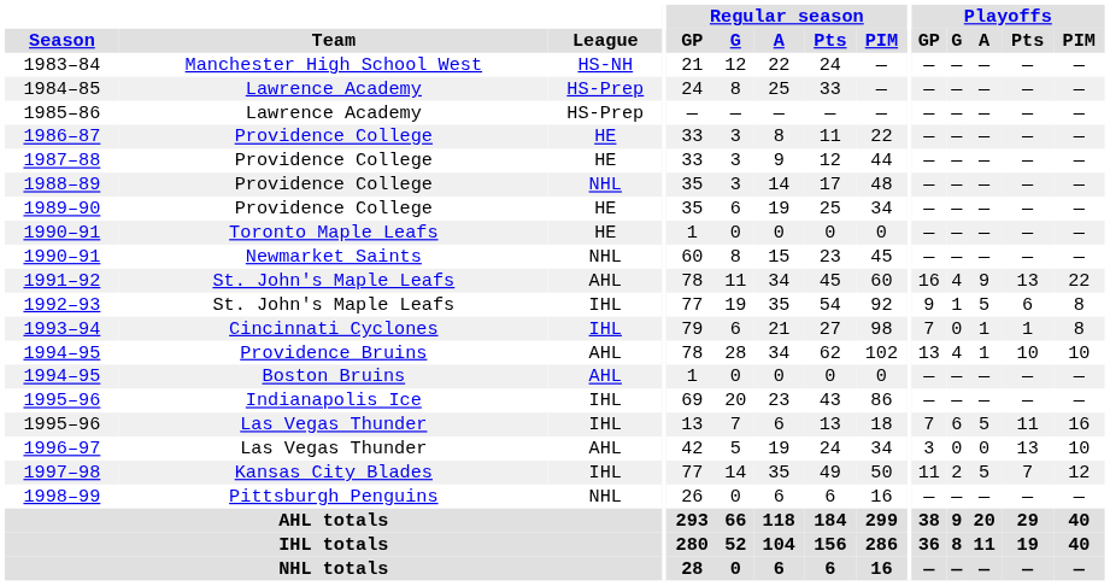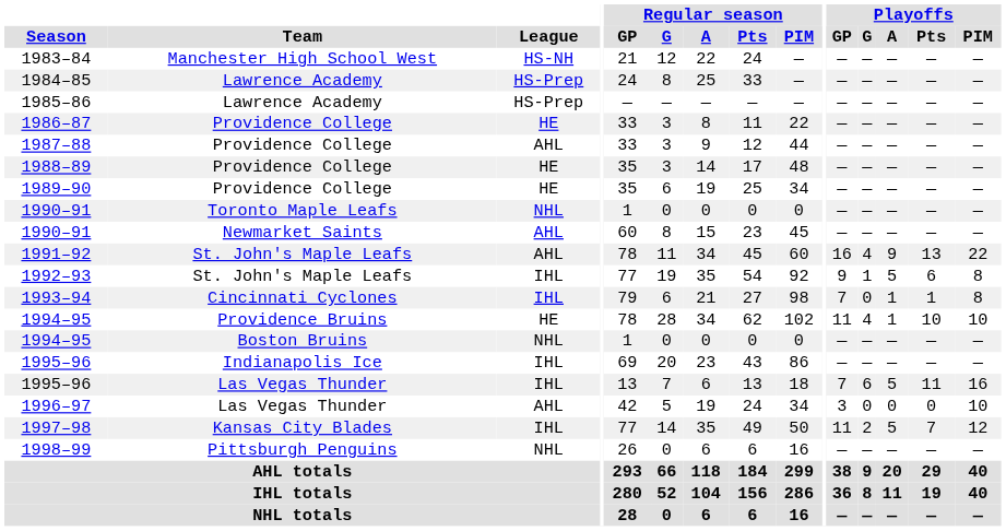 <table border="0" cellpadding="1" cellspacing="0" style="text-align:center; width:60em">
 <tr bgcolor="#e0e0e0">
 <th colspan="3" bgcolor="#ffffff"></th>
 <th rowspan="100" bgcolor="#ffffff"></th>
 <th colspan="5"><a href='#'>Regular season</a></th>
 <th rowspan="100" bgcolor="#ffffff"></th>
 <th colspan="5"><a href='#'>Playoffs</a></th>
 </tr>
 <tr bgcolor="#e0e0e0">
 <th><a href='#'>Season</a></th>
 <th>Team</th>
 <th>League</th>
 <th>GP</th>
 <th><a href='#'>G</a></th>
 <th><a href='#'>A</a></th>
 <th><a href='#'>Pts</a></th>
 <th><a href='#'>PIM</a></th>
 <th>GP</th>
 <th>G</th>
 <th>A</th>
 <th>Pts</th>
 <th>PIM</th>
 </tr>
 <tr>
 <td>1983–84</td>
 <td><a href='#'>Manchester High School West</a></td>
 <td><a href='#'>HS-NH</a></td>
 <td>21</td>
 <td>12</td>
 <td>22</td>
 <td>24</td>
 <td>—</td>
 <td>—</td>
 <td>—</td>
 <td>—</td>
 <td>—</td>
 <td>—</td>
 </tr>
 <tr bgcolor="#f0f0f0">
 <td>1984–85</td>
 <td><a href='#'>Lawrence Academy</a></td>
 <td><a href='#'>HS-Prep</a></td>
 <td>24</td>
 <td>8</td>
 <td>25</td>
 <td>33</td>
 <td>—</td>
 <td>—</td>
 <td>—</td>
 <td>—</td>
 <td>—</td>
 <td>—</td>
 </tr>
 <tr>
 <td>1985–86</td>
 <td>Lawrence Academy</td>
 <td>HS-Prep</td>
 <td>—</td>
 <td>—</td>
 <td>—</td>
 <td>—</td>
 <td>—</td>
 <td>—</td>
 <td>—</td>
 <td>—</td>
 <td>—</td>
 <td>—</td>
 </tr>
 <tr bgcolor="#f0f0f0">
 <td><a href='#'>1986–87</a></td>
 <td><a href='#'>Providence College</a></td>
 <td><a href='#'>HE</a></td>
 <td>33</td>
 <td>3</td>
 <td>8</td>
 <td>11</td>
 <td>22</td>
 <td>—</td>
 <td>—</td>
 <td>—</td>
 <td>—</td>
 <td>—</td>
 </tr>
 <tr>
 <td><a href='#'>1987–88</a></td>
 <td>Providence College</td>
-<td>HE</td>
+<td>AHL</td>
 <td>33</td>
 <td>3</td>
 <td>9</td>
 <td>12</td>
 <td>44</td>
 <td>—</td>
 <td>—</td>
 <td>—</td>
 <td>—</td>
 <td>—</td>
 </tr>
 <tr bgcolor="#f0f0f0">
 <td><a href='#'>1988–89</a></td>
 <td>Providence College</td>
-<td><a href='#'>NHL</a></td>
+<td>HE</td>
 <td>35</td>
 <td>3</td>
 <td>14</td>
 <td>17</td>
 <td>48</td>
 <td>—</td>
 <td>—</td>
 <td>—</td>
 <td>—</td>
 <td>—</td>
 </tr>
 <tr>
 <td><a href='#'>1989–90</a></td>
 <td>Providence College</td>
 <td>HE</td>
 <td>35</td>
 <td>6</td>
 <td>19</td>
 <td>25</td>
 <td>34</td>
 <td>—</td>
 <td>—</td>
 <td>—</td>
 <td>—</td>
 <td>—</td>
 </tr>
 <tr bgcolor="#f0f0f0">
 <td><a href='#'>1990–91</a></td>
 <td><a href='#'>Toronto Maple Leafs</a></td>
-<td>HE</td>
+<td><a href='#'>NHL</a></td>
 <td>1</td>
 <td>0</td>
 <td>0</td>
 <td>0</td>
 <td>0</td>
 <td>—</td>
 <td>—</td>
 <td>—</td>
 <td>—</td>
 <td>—</td>
 </tr>
 <tr>
 <td><a href='#'>1990–91</a></td>
 <td><a href='#'>Newmarket Saints</a></td>
-<td>NHL</td>
+<td><a href='#'>AHL</a></td>
 <td>60</td>
 <td>8</td>
 <td>15</td>
 <td>23</td>
 <td>45</td>
 <td>—</td>
 <td>—</td>
 <td>—</td>
 <td>—</td>
 <td>—</td>
 </tr>
 <tr bgcolor="#f0f0f0">
 <td><a href='#'>1991–92</a></td>
 <td><a href='#'>St. John's Maple Leafs</a></td>
 <td>AHL</td>
 <td>78</td>
 <td>11</td>
 <td>34</td>
 <td>45</td>
 <td>60</td>
 <td>16</td>
 <td>4</td>
 <td>9</td>
 <td>13</td>
 <td>22</td>
 </tr>
 <tr>
 <td><a href='#'>1992–93</a></td>
 <td>St. John's Maple Leafs</td>
 <td>IHL</td>
 <td>77</td>
 <td>19</td>
 <td>35</td>
 <td>54</td>
 <td>92</td>
 <td>9</td>
 <td>1</td>
 <td>5</td>
 <td>6</td>
 <td>8</td>
 </tr>
 <tr bgcolor="#f0f0f0">
 <td><a href='#'>1993–94</a></td>
 <td><a href='#'>Cincinnati Cyclones</a></td>
 <td><a href='#'>IHL</a></td>
 <td>79</td>
 <td>6</td>
 <td>21</td>
 <td>27</td>
 <td>98</td>
 <td>7</td>
 <td>0</td>
 <td>1</td>
 <td>1</td>
 <td>8</td>
 </tr>
 <tr>
 <td><a href='#'>1994–95</a></td>
 <td><a href='#'>Providence Bruins</a></td>
-<td>AHL</td>
+<td>HE</td>
 <td>78</td>
 <td>28</td>
 <td>34</td>
 <td>62</td>
 <td>102</td>
-<td>13</td>
+<td>11</td>
 <td>4</td>
 <td>1</td>
 <td>10</td>
 <td>10</td>
 </tr>
 <tr bgcolor="#f0f0f0">
 <td><a href='#'>1994–95</a></td>
 <td><a href='#'>Boston Bruins</a></td>
-<td><a href='#'>AHL</a></td>
+<td>NHL</td>
 <td>1</td>
 <td>0</td>
 <td>0</td>
 <td>0</td>
 <td>0</td>
 <td>—</td>
 <td>—</td>
 <td>—</td>
 <td>—</td>
 <td>—</td>
 </tr>
 <tr>
 <td><a href='#'>1995–96</a></td>
 <td><a href='#'>Indianapolis Ice</a></td>
 <td>IHL</td>
 <td>69</td>
 <td>20</td>
 <td>23</td>
 <td>43</td>
 <td>86</td>
 <td>—</td>
 <td>—</td>
 <td>—</td>
 <td>—</td>
 <td>—</td>
 </tr>
 <tr bgcolor="#f0f0f0">
 <td>1995–96</td>
 <td><a href='#'>Las Vegas Thunder</a></td>
 <td>IHL</td>
 <td>13</td>
 <td>7</td>
 <td>6</td>
 <td>13</td>
 <td>18</td>
 <td>7</td>
 <td>6</td>
 <td>5</td>
 <td>11</td>
 <td>16</td>
 </tr>
 <tr>
 <td><a href='#'>1996–97</a></td>
 <td>Las Vegas Thunder</td>
 <td>AHL</td>
 <td>42</td>
 <td>5</td>
 <td>19</td>
 <td>24</td>
 <td>34</td>
 <td>3</td>
 <td>0</td>
 <td>0</td>
-<td>13</td>
+<td>0</td>
 <td>10</td>
 </tr>
 <tr bgcolor="#f0f0f0">
 <td><a href='#'>1997–98</a></td>
 <td><a href='#'>Kansas City Blades</a></td>
 <td>IHL</td>
 <td>77</td>
 <td>14</td>
 <td>35</td>
 <td>49</td>
 <td>50</td>
 <td>11</td>
 <td>2</td>
 <td>5</td>
 <td>7</td>
 <td>12</td>
 </tr>
 <tr>
 <td><a href='#'>1998–99</a></td>
 <td><a href='#'>Pittsburgh Penguins</a></td>
 <td>NHL</td>
 <td>26</td>
 <td>0</td>
 <td>6</td>
 <td>6</td>
 <td>16</td>
 <td>—</td>
 <td>—</td>
 <td>—</td>
 <td>—</td>
 <td>—</td>
 </tr>
 <tr bgcolor="#e0e0e0">
 <th colspan="3">AHL totals</th>
 <th>293</th>
 <th>66</th>
 <th>118</th>
 <th>184</th>
 <th>299</th>
 <th>38</th>
 <th>9</th>
 <th>20</th>
 <th>29</th>
 <th>40</th>
 </tr>
 <tr bgcolor="#e0e0e0">
 <th colspan="3">IHL totals</th>
 <th>280</th>
 <th>52</th>
 <th>104</th>
 <th>156</th>
 <th>286</th>
 <th>36</th>
 <th>8</th>
 <th>11</th>
 <th>19</th>
 <th>40</th>
 </tr>
 <tr bgcolor="#e0e0e0">
 <th colspan="3">NHL totals</th>
 <th>28</th>
 <th>0</th>
 <th>6</th>
 <th>6</th>
 <th>16</th>
 <th>—</th>
 <th>—</th>
 <th>—</th>
 <th>—</th>
 <th>—</th>
 </tr>
 </table>
